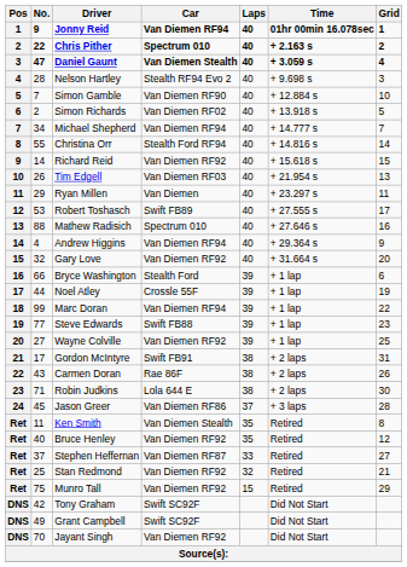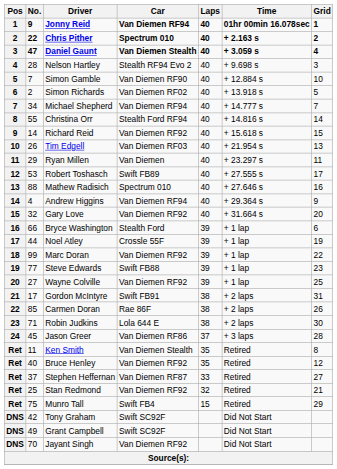 <table class="wikitable" style="font-size: 87%;">
 <tr>
 <th>Pos</th>
 <th>No.</th>
 <th>Driver</th>
 <th>Car</th>
 <th>Laps</th>
 <th>Time</th>
 <th>Grid</th>
 </tr>
 <tr>
 <th>1</th>
 <td><strong>9</strong></td>
 <td> <strong><a href='#'>Jonny Reid</a></strong></td>
 <td><strong>Van Diemen RF94</strong></td>
 <td><strong>40</strong></td>
 <td><strong>01hr 00min 16.078sec</strong></td>
 <td><strong>1</strong></td>
 </tr>
 <tr>
 <th>2</th>
 <td><strong>22</strong></td>
 <td> <strong><a href='#'>Chris Pither</a></strong></td>
 <td><strong>Spectrum 010</strong></td>
 <td><strong>40</strong></td>
 <td><strong>+ 2.163 s</strong></td>
 <td><strong>2</strong></td>
 </tr>
 <tr>
 <th>3</th>
 <td><strong>47</strong></td>
 <td> <strong><a href='#'>Daniel Gaunt</a></strong></td>
 <td><strong>Van Diemen Stealth</strong></td>
 <td><strong>40</strong></td>
 <td><strong>+ 3.059 s</strong></td>
 <td><strong>4</strong></td>
 </tr>
 <tr>
 <th>4</th>
 <td>28</td>
 <td> Nelson Hartley</td>
 <td>Stealth RF94 Evo 2</td>
 <td>40</td>
 <td>+ 9.698 s</td>
 <td>3</td>
 </tr>
 <tr>
 <th>5</th>
 <td>7</td>
 <td> Simon Gamble</td>
 <td>Van Diemen RF90</td>
 <td>40</td>
 <td>+ 12.884 s</td>
 <td>10</td>
 </tr>
 <tr>
 <th>6</th>
 <td>2</td>
 <td> Simon Richards</td>
 <td>Van Diemen RF02</td>
 <td>40</td>
 <td>+ 13.918 s</td>
 <td>5</td>
 </tr>
 <tr>
 <th>7</th>
 <td>34</td>
 <td> Michael Shepherd</td>
 <td>Van Diemen RF94</td>
 <td>40</td>
 <td>+ 14.777 s</td>
 <td>7</td>
 </tr>
 <tr>
 <th>8</th>
 <td>55</td>
 <td> Christina Orr</td>
 <td>Stealth Ford RF94</td>
 <td>40</td>
 <td>+ 14.816 s</td>
 <td>14</td>
 </tr>
 <tr>
 <th>9</th>
 <td>14</td>
 <td> Richard Reid</td>
 <td>Van Diemen RF92</td>
 <td>40</td>
 <td>+ 15.618 s</td>
 <td>15</td>
 </tr>
 <tr>
 <th>10</th>
 <td>26</td>
 <td> <a href='#'>Tim Edgell</a></td>
 <td>Van Diemen RF03</td>
 <td>40</td>
 <td>+ 21.954 s</td>
 <td>13</td>
 </tr>
 <tr>
 <th>11</th>
 <td>29</td>
 <td> Ryan Millen</td>
 <td>Van Diemen</td>
 <td>40</td>
 <td>+ 23.297 s</td>
 <td>11</td>
 </tr>
 <tr>
 <th>12</th>
 <td>53</td>
 <td> Robert Toshasch</td>
 <td>Swift FB89</td>
 <td>40</td>
 <td>+ 27.555 s</td>
 <td>17</td>
 </tr>
 <tr>
 <th>13</th>
 <td>88</td>
 <td> Mathew Radisich</td>
 <td>Spectrum 010</td>
 <td>40</td>
 <td>+ 27.646 s</td>
 <td>16</td>
 </tr>
 <tr>
 <th>14</th>
 <td>4</td>
 <td> Andrew Higgins</td>
 <td>Van Diemen RF94</td>
 <td>40</td>
 <td>+ 29.364 s</td>
 <td>9</td>
 </tr>
 <tr>
 <th>15</th>
 <td>32</td>
 <td> Gary Love</td>
 <td>Van Diemen RF92</td>
 <td>40</td>
 <td>+ 31.664 s</td>
 <td>20</td>
 </tr>
 <tr>
 <th>16</th>
 <td>66</td>
 <td> Bryce Washington</td>
 <td>Stealth Ford</td>
 <td>39</td>
 <td>+ 1 lap</td>
 <td>6</td>
 </tr>
 <tr>
 <th>17</th>
 <td>44</td>
 <td> Noel Atley</td>
 <td>Crossle 55F</td>
 <td>39</td>
 <td>+ 1 lap</td>
 <td>19</td>
 </tr>
 <tr>
 <th>18</th>
 <td>99</td>
 <td> Marc Doran</td>
-<td>Van Diemen RF94</td>
+<td>Van Diemen RF92</td>
 <td>39</td>
 <td>+ 1 lap</td>
 <td>22</td>
 </tr>
 <tr>
 <th>19</th>
 <td>77</td>
 <td> Steve Edwards</td>
 <td>Swift FB88</td>
 <td>39</td>
 <td>+ 1 lap</td>
 <td>23</td>
 </tr>
 <tr>
 <th>20</th>
 <td>27</td>
 <td> Wayne Colville</td>
 <td>Van Diemen RF92</td>
 <td>39</td>
 <td>+ 1 lap</td>
 <td>25</td>
 </tr>
 <tr>
 <th>21</th>
 <td>17</td>
 <td> Gordon McIntyre</td>
 <td>Swift FB91</td>
 <td>38</td>
 <td>+ 2 laps</td>
 <td>31</td>
 </tr>
 <tr>
 <th>22</th>
-<td>43</td>
+<td>85</td>
 <td> Carmen Doran</td>
 <td>Rae 86F</td>
 <td>38</td>
 <td>+ 2 laps</td>
 <td>26</td>
 </tr>
 <tr>
 <th>23</th>
 <td>71</td>
 <td> Robin Judkins</td>
 <td>Lola 644 E</td>
 <td>38</td>
 <td>+ 2 laps</td>
 <td>30</td>
 </tr>
 <tr>
 <th>24</th>
 <td>45</td>
 <td> Jason Greer</td>
 <td>Van Diemen RF86</td>
 <td>37</td>
 <td>+ 3 laps</td>
 <td>28</td>
 </tr>
 <tr>
 <th>Ret</th>
 <td>11</td>
 <td> <a href='#'>Ken Smith</a></td>
 <td>Van Diemen Stealth</td>
 <td>35</td>
 <td>Retired</td>
 <td>8</td>
 </tr>
 <tr>
 <th>Ret</th>
 <td>40</td>
 <td> Bruce Henley</td>
 <td>Van Diemen RF92</td>
 <td>35</td>
 <td>Retired</td>
 <td>12</td>
 </tr>
 <tr>
 <th>Ret</th>
 <td>37</td>
 <td> Stephen Heffernan</td>
 <td>Van Diemen RF87</td>
 <td>33</td>
 <td>Retired</td>
 <td>27</td>
 </tr>
 <tr>
 <th>Ret</th>
 <td>25</td>
 <td> Stan Redmond</td>
 <td>Van Diemen RF92</td>
 <td>32</td>
 <td>Retired</td>
 <td>21</td>
 </tr>
 <tr>
 <th>Ret</th>
 <td>75</td>
 <td> Munro Tall</td>
-<td>Van Diemen RF92</td>
+<td>Swift FB4</td>
 <td>15</td>
 <td>Retired</td>
 <td>29</td>
 </tr>
 <tr>
 <th>DNS</th>
 <td>42</td>
 <td> Tony Graham</td>
 <td>Swift SC92F</td>
 <td></td>
 <td>Did Not Start</td>
 <td></td>
 </tr>
 <tr>
 <th>DNS</th>
 <td>49</td>
 <td> Grant Campbell</td>
 <td>Swift SC92F</td>
 <td></td>
 <td>Did Not Start</td>
 <td></td>
 </tr>
 <tr>
 <th>DNS</th>
 <td>70</td>
 <td> Jayant Singh</td>
 <td>Van Diemen RF92</td>
 <td></td>
 <td>Did Not Start</td>
 <td></td>
 </tr>
 <tr>
 <th colspan=7>Source(s): </th>
 </tr>
 <tr>
 </tr>
 </table>
